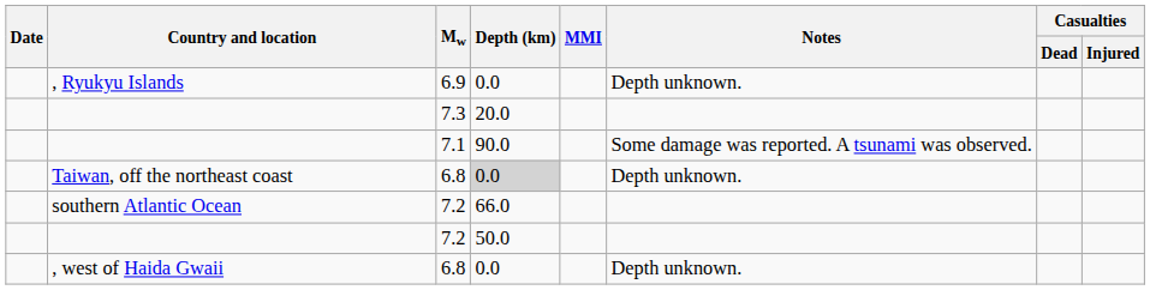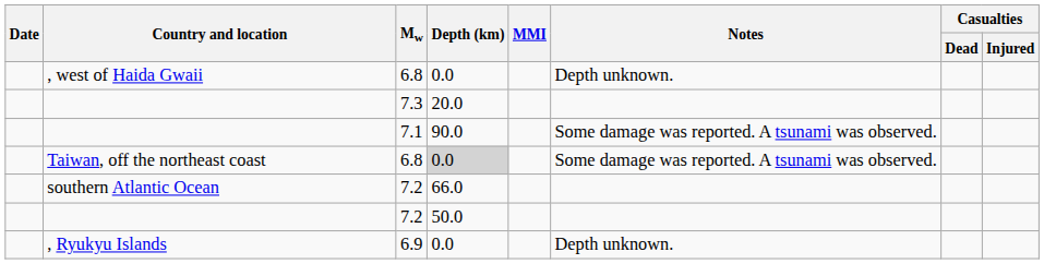 <table class="wikitable sortable sort-under" style="border:1px black; margin-left:1em;">
 <tr>
 <th rowspan="2"><small>Date</small></th>
 <th rowspan="2" style="width: 310px"><small>Country and location</small></th>
 <th rowspan="2"><small>M<sub>w</sub></small></th>
 <th rowspan="2"><small>Depth (km)</small></th>
 <th rowspan="2"><small><a href='#'>MMI</a></small></th>
 <th rowspan="2" class="unsortable"><small>Notes</small></th>
 <th colspan="2"><small>Casualties</small></th>
 </tr>
 <tr>
 <th><small>Dead</small></th>
 <th><small>Injured</small></th>
 </tr>
 <tr>
 <td></td>
-<td>, <a href='#'>Ryukyu Islands</a></td>
-<td>6.9</td>
+<td>, west of <a href='#'>Haida Gwaii</a></td>
+<td>6.8</td>
 <td>0.0</td>
 <td></td>
 <td>Depth unknown.</td>
 <td></td>
 <td></td>
 </tr>
 <tr>
 <td></td>
 <td></td>
 <td>7.3</td>
 <td>20.0</td>
 <td></td>
 <td></td>
 <td></td>
 <td></td>
 </tr>
 <tr>
 <td></td>
 <td></td>
 <td>7.1</td>
 <td>90.0</td>
 <td></td>
 <td>Some damage was reported. A <a href='#'>tsunami</a> was observed.</td>
 <td></td>
 <td></td>
 </tr>
 <tr>
 <td></td>
 <td> <a href='#'>Taiwan</a>, off the northeast coast</td>
 <td>6.8</td>
 <td style="background: lightgrey;">0.0</td>
 <td></td>
-<td>Depth unknown.</td>
+<td>Some damage was reported. A <a href='#'>tsunami</a> was observed.</td>
 <td></td>
 <td></td>
 </tr>
 <tr>
 <td></td>
 <td>southern <a href='#'>Atlantic Ocean</a></td>
 <td>7.2</td>
 <td>66.0</td>
 <td></td>
 <td></td>
 <td></td>
 <td></td>
 </tr>
 <tr>
 <td></td>
 <td></td>
 <td>7.2</td>
 <td>50.0</td>
 <td></td>
 <td></td>
 <td></td>
 <td></td>
 </tr>
 <tr>
 <td></td>
-<td>, west of <a href='#'>Haida Gwaii</a></td>
-<td>6.8</td>
+<td>, <a href='#'>Ryukyu Islands</a></td>
+<td>6.9</td>
 <td>0.0</td>
 <td></td>
 <td>Depth unknown.</td>
 <td></td>
 <td></td>
 </tr>
 </table>
